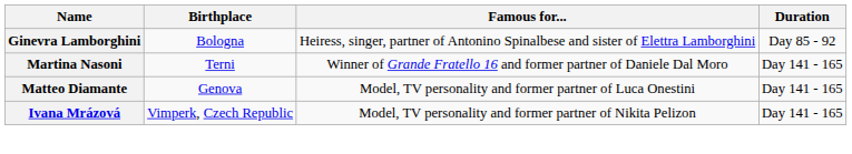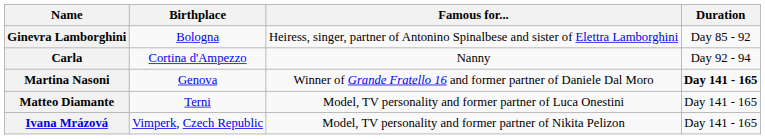 <table class="wikitable sortable" style="text-align:center; line-height:20px; width:auto;">
 <tr>
 <th>Name</th>
 <th>Birthplace</th>
 <th>Famous for...</th>
 <th>Duration</th>
 </tr>
 <tr>
 <th>Ginevra Lamborghini</th>
 <td><a href='#'>Bologna</a></td>
 <td>Heiress, singer, partner of Antonino Spinalbese and sister of <a href='#'>Elettra Lamborghini</a></td>
 <td>Day 85 - 92</td>
 </tr>
 <tr>
+<th>Carla</th>
+<td><a href='#'>Cortina d'Ampezzo</a></td>
+<td>Nanny</td>
+<td>Day 92 - 94</td>
+</tr>
+<tr>
 <th>Martina Nasoni</th>
-<td><a href='#'>Terni</a></td>
+<td><a href='#'>Genova</a></td>
 <td>Winner of <em><a href='#'>Grande Fratello 16</a></em> and former partner of Daniele Dal Moro</td>
-<td>Day 141 - 165</td>
+<td><strong>Day 141 - 165</strong></td>
 </tr>
 <tr>
 <th>Matteo Diamante</th>
-<td><a href='#'>Genova</a></td>
+<td><a href='#'>Terni</a></td>
 <td>Model, TV personality and former partner of Luca Onestini</td>
 <td>Day 141 - 165</td>
 </tr>
 <tr>
 <th><a href='#'>Ivana Mrázová</a></th>
 <td><a href='#'>Vimperk</a>, <a href='#'>Czech Republic</a></td>
 <td>Model, TV personality and former partner of Nikita Pelizon</td>
 <td>Day 141 - 165</td>
 </tr>
 </table>
